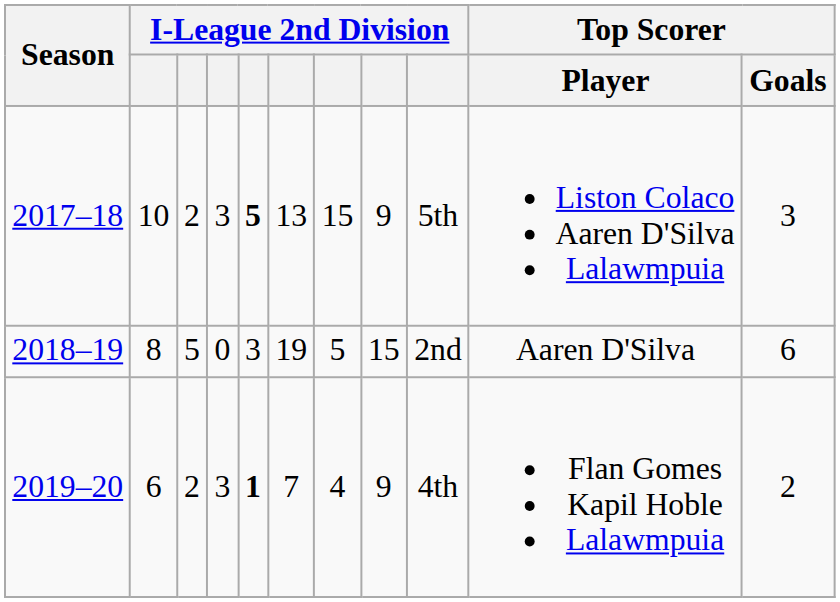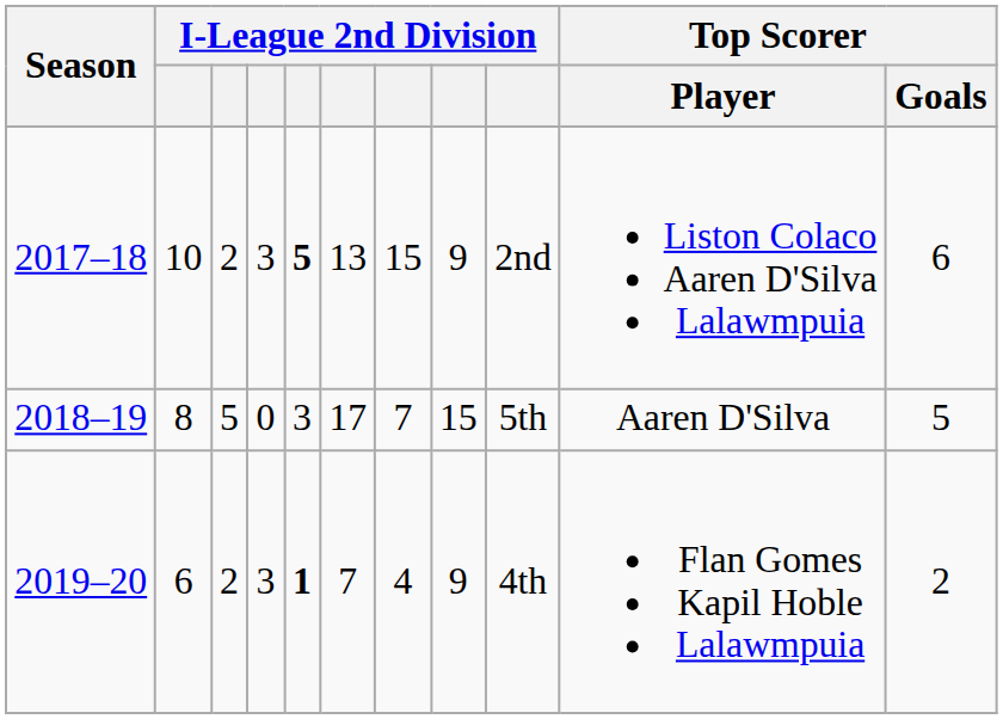 <table class="wikitable sortable" style="text-align: center">
 <tr>
 <th scope="col" rowspan="2">Season</th>
 <th colspan=8 class="unsortable"><a href='#'>I-League 2nd Division</a></th>
 <th scope="col" colspan=3 class="unsortable">Top Scorer</th>
 </tr>
 <tr>
 <th></th>
 <th></th>
 <th></th>
 <th></th>
 <th></th>
 <th></th>
 <th></th>
 <th></th>
 <th class="unsortable">Player</th>
 <th class="unsortable">Goals</th>
 </tr>
 <tr>
 <td><a href='#'>2017–18</a></td>
 <td>10</td>
 <td>2</td>
 <td>3</td>
 <td><strong>5</strong></td>
 <td>13</td>
 <td>15</td>
 <td>9</td>
-<td>5th</td>
+<td>2nd</td>
 <td><br><ul><li><a href='#'>Liston Colaco</a></li><li>Aaren D'Silva</li><li><a href='#'>Lalawmpuia</a></li></ul></td>
-<td>3</td>
+<td>6</td>
 </tr>
 <tr>
 <td><a href='#'>2018–19</a></td>
 <td>8</td>
 <td>5</td>
 <td>0</td>
 <td>3</td>
-<td>19</td>
+<td>17</td>
+<td>7</td>
+<td>15</td>
+<td>5th</td>
+<td>Aaren D'Silva</td>
 <td>5</td>
-<td>15</td>
-<td>2nd</td>
-<td>Aaren D'Silva</td>
-<td>6</td>
 </tr>
 <tr>
 <td><a href='#'>2019–20</a></td>
 <td>6</td>
 <td>2</td>
 <td>3</td>
 <td><strong>1</strong></td>
 <td>7</td>
 <td>4</td>
 <td>9</td>
 <td>4th</td>
 <td><br><ul><li>Flan Gomes</li><li>Kapil Hoble</li><li><a href='#'>Lalawmpuia</a></li></ul></td>
 <td>2</td>
 </tr>
 </table>
